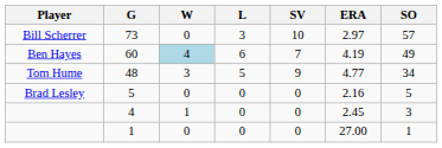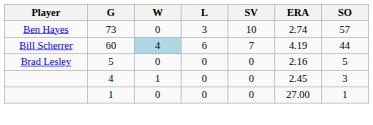 <table class="wikitable sortable">
 <tr>
 <th bgcolor="#DDDDFF" width="16%">Player</th>
 <th bgcolor="#DDDDFF" width="9%">G</th>
 <th bgcolor="#DDDDFF" width="9%">W</th>
 <th bgcolor="#DDDDFF" width="9%">L</th>
 <th bgcolor="#DDDDFF" width="9%">SV</th>
 <th bgcolor="#DDDDFF" width="9%">ERA</th>
 <th bgcolor="#DDDDFF" width="9%">SO</th>
 </tr>
 <tr align="center">
-<td><a href='#'>Bill Scherrer</a></td>
+<td><a href='#'>Ben Hayes</a></td>
 <td>73</td>
 <td>0</td>
 <td>3</td>
 <td>10</td>
-<td>2.97</td>
+<td>2.74</td>
 <td>57</td>
 </tr>
 <tr align=center>
-<td><a href='#'>Ben Hayes</a></td>
+<td><a href='#'>Bill Scherrer</a></td>
 <td>60</td>
 <td style="background: lightblue;">4</td>
 <td>6</td>
 <td>7</td>
 <td>4.19</td>
-<td>49</td>
-</tr>
-<tr align=center>
-<td><a href='#'>Tom Hume</a></td>
-<td>48</td>
-<td>3</td>
-<td>5</td>
-<td>9</td>
-<td>4.77</td>
-<td>34</td>
+<td>44</td>
 </tr>
 <tr align=center>
 <td><a href='#'>Brad Lesley</a></td>
 <td>5</td>
 <td>0</td>
 <td>0</td>
 <td>0</td>
 <td>2.16</td>
 <td>5</td>
 </tr>
 <tr align=center>
 <td></td>
 <td>4</td>
 <td>1</td>
 <td>0</td>
 <td>0</td>
 <td>2.45</td>
 <td>3</td>
 </tr>
 <tr align="center">
 <td></td>
 <td>1</td>
 <td>0</td>
 <td>0</td>
 <td>0</td>
 <td>27.00</td>
 <td>1</td>
 </tr>
 </table>
